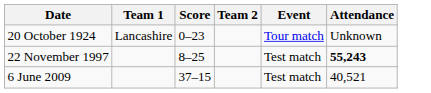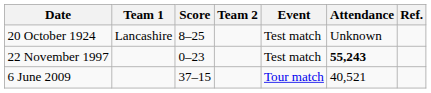 <table class="wikitable">
 <tr>
 <th>Date</th>
 <th>Team 1</th>
 <th>Score</th>
 <th>Team 2</th>
 <th>Event</th>
 <th>Attendance</th>
+<th>Ref.</th>
 </tr>
 <tr>
 <td>20 October 1924</td>
 <td> Lancashire</td>
-<td>0–23</td>
+<td>8–25</td>
 <td></td>
-<td><a href='#'>Tour match</a></td>
+<td>Test match</td>
 <td>Unknown</td>
+<td></td>
 </tr>
 <tr>
 <td>22 November 1997</td>
 <td></td>
-<td>8–25</td>
+<td>0–23</td>
 <td></td>
 <td>Test match</td>
 <td><strong>55,243</strong></td>
+<td></td>
 </tr>
 <tr>
 <td>6 June 2009</td>
 <td></td>
 <td>37–15</td>
 <td></td>
-<td>Test match</td>
+<td><a href='#'>Tour match</a></td>
 <td>40,521</td>
+<td></td>
 </tr>
 </table>
